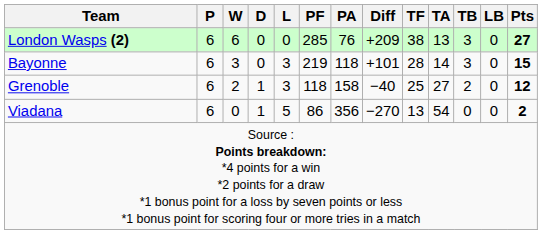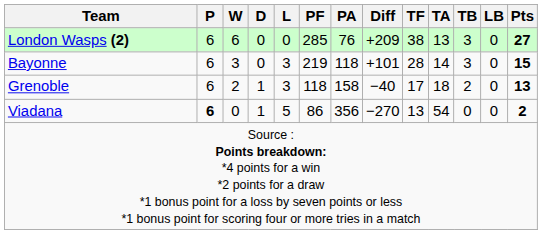 <table class="wikitable" style="text-align: center;">
 <tr>
 <th style="width:200px;">Team</th>
 <th width="20">P</th>
 <th width="20">W</th>
 <th width="20">D</th>
 <th width="20">L</th>
 <th width="20">PF</th>
 <th width="20">PA</th>
 <th width="20">Diff</th>
 <th width="20">TF</th>
 <th width="20">TA</th>
 <th width="20">TB</th>
 <th width="20">LB</th>
 <th width="20">Pts</th>
 </tr>
 <tr bgcolor="#ccffcc">
 <td align=left> <a href='#'>London Wasps</a> <strong>(2)</strong></td>
 <td>6</td>
 <td>6</td>
 <td>0</td>
 <td>0</td>
 <td>285</td>
 <td>76</td>
 <td>+209</td>
 <td>38</td>
 <td>13</td>
 <td>3</td>
 <td>0</td>
 <td><strong>27</strong></td>
 </tr>
 <tr>
 <td align=left> <a href='#'>Bayonne</a></td>
 <td>6</td>
 <td>3</td>
 <td>0</td>
 <td>3</td>
 <td>219</td>
 <td>118</td>
 <td>+101</td>
 <td>28</td>
 <td>14</td>
 <td>3</td>
 <td>0</td>
 <td><strong>15</strong></td>
 </tr>
 <tr>
 <td align=left> <a href='#'>Grenoble</a></td>
 <td>6</td>
 <td>2</td>
 <td>1</td>
 <td>3</td>
 <td>118</td>
 <td>158</td>
 <td>−40</td>
-<td>25</td>
-<td>27</td>
+<td>17</td>
+<td>18</td>
 <td>2</td>
 <td>0</td>
-<td><strong>12</strong></td>
+<td><strong>13</strong></td>
 </tr>
 <tr>
 <td align=left> <a href='#'>Viadana</a></td>
-<td>6</td>
+<td><strong>6</strong></td>
 <td>0</td>
 <td>1</td>
 <td>5</td>
 <td>86</td>
 <td>356</td>
 <td>−270</td>
 <td>13</td>
 <td>54</td>
 <td>0</td>
 <td>0</td>
 <td><strong>2</strong></td>
 </tr>
 <tr |align=left|>
 <td colspan="14" style="border:0px"><small>Source : <br><strong>Points breakdown:</strong><br>*4 points for a win<br>*2 points for a draw<br>*1 bonus point for a loss by seven points or less<br>*1 bonus point for scoring four or more tries in a match</small></td>
 </tr>
 </table>
